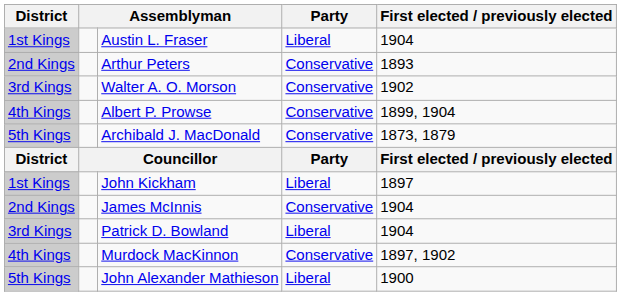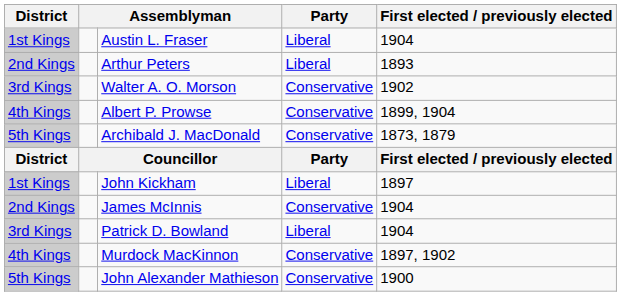 <table class="wikitable sortable">
 <tr>
 <th>District</th>
 <th colspan="2">Assemblyman</th>
 <th>Party</th>
 <th>First elected / previously elected</th>
 </tr>
 <tr>
 <td bgcolor="CCCCCC"><a href='#'>1st Kings</a></td>
 <td>   </td>
 <td><a href='#'>Austin L. Fraser</a></td>
 <td><a href='#'>Liberal</a></td>
 <td>1904</td>
 </tr>
 <tr>
 <td bgcolor="CCCCCC"><a href='#'>2nd Kings</a></td>
 <td>   </td>
 <td><a href='#'>Arthur Peters</a></td>
-<td><a href='#'>Conservative</a></td>
+<td><a href='#'>Liberal</a></td>
 <td>1893</td>
 </tr>
 <tr>
 <td bgcolor="CCCCCC"><a href='#'>3rd Kings</a></td>
 <td>   </td>
 <td><a href='#'>Walter A. O. Morson</a></td>
 <td><a href='#'>Conservative</a></td>
 <td>1902</td>
 </tr>
 <tr>
 <td bgcolor="CCCCCC"><a href='#'>4th Kings</a></td>
 <td>   </td>
 <td><a href='#'>Albert P. Prowse</a></td>
 <td><a href='#'>Conservative</a></td>
 <td>1899, 1904</td>
 </tr>
 <tr>
 <td bgcolor="CCCCCC"><a href='#'>5th Kings</a></td>
 <td>   </td>
 <td><a href='#'>Archibald J. MacDonald</a></td>
 <td><a href='#'>Conservative</a></td>
 <td>1873, 1879</td>
 </tr>
 <tr>
 <th>District</th>
 <th colspan="2">Councillor</th>
 <th>Party</th>
 <th>First elected / previously elected</th>
 </tr>
 <tr>
 <td bgcolor="CCCCCC"><a href='#'>1st Kings</a></td>
 <td>   </td>
 <td><a href='#'>John Kickham</a></td>
 <td><a href='#'>Liberal</a></td>
 <td>1897</td>
 </tr>
 <tr>
 <td bgcolor="CCCCCC"><a href='#'>2nd Kings</a></td>
 <td>   </td>
 <td><a href='#'>James McInnis</a></td>
 <td><a href='#'>Conservative</a></td>
 <td>1904</td>
 </tr>
 <tr>
 <td bgcolor="CCCCCC"><a href='#'>3rd Kings</a></td>
 <td>   </td>
 <td><a href='#'>Patrick D. Bowland</a></td>
 <td><a href='#'>Liberal</a></td>
 <td>1904</td>
 </tr>
 <tr>
 <td bgcolor="CCCCCC"><a href='#'>4th Kings</a></td>
 <td>   </td>
 <td><a href='#'>Murdock MacKinnon</a></td>
 <td><a href='#'>Conservative</a></td>
 <td>1897, 1902</td>
 </tr>
 <tr>
 <td bgcolor="CCCCCC"><a href='#'>5th Kings</a></td>
 <td>   </td>
 <td><a href='#'>John Alexander Mathieson</a></td>
-<td><a href='#'>Liberal</a></td>
+<td><a href='#'>Conservative</a></td>
 <td>1900</td>
 </tr>
 </table>
